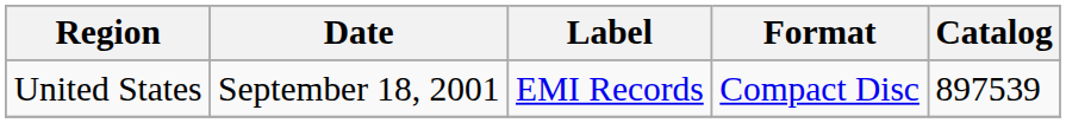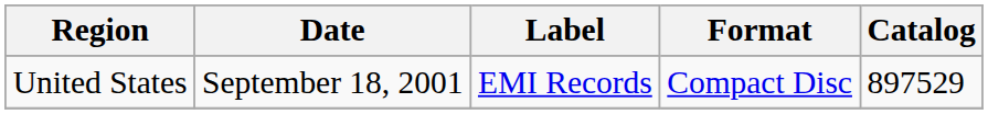 <table class="wikitable">
 <tr>
 <th>Region</th>
 <th>Date</th>
 <th>Label</th>
 <th>Format</th>
 <th>Catalog</th>
 </tr>
 <tr>
 <td>United States</td>
 <td>September 18, 2001</td>
 <td><a href='#'>EMI Records</a></td>
 <td><a href='#'>Compact Disc</a></td>
-<td>897539</td>
+<td>897529</td>
 </tr>
 <tr>
 </tr>
 </table>
